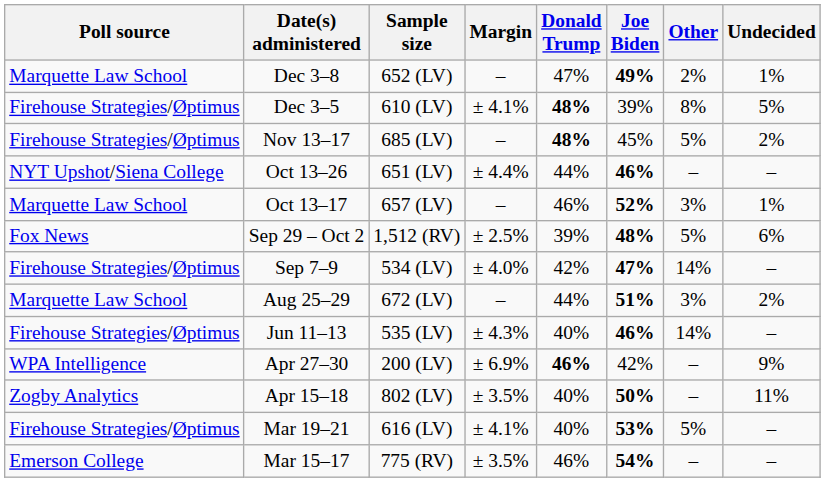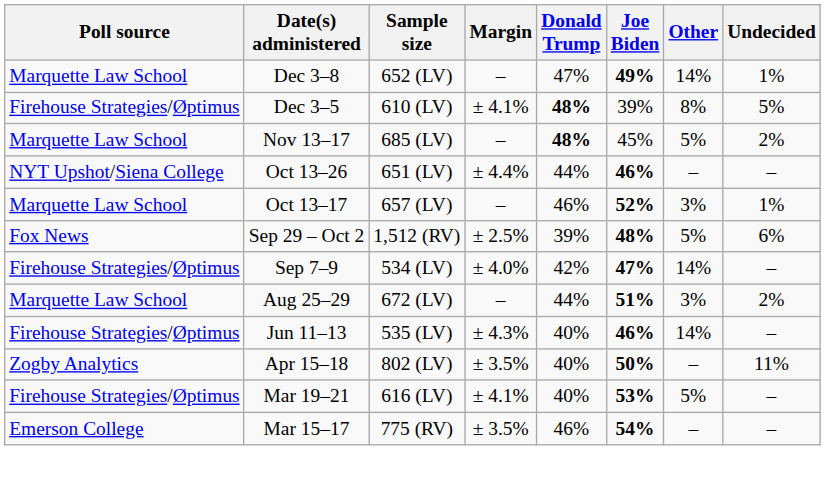 <table class="wikitable sortable mw-collapsible mw-collapsed" style="text-align:center;font-size:90%;line-height:17px">
 <tr>
 <th>Poll source</th>
 <th>Date(s)<br>administered</th>
 <th>Sample<br>size</th>
 <th>Margin<br></th>
 <th class="unsortable"><a href='#'>Donald<br>Trump</a><br><small></small></th>
 <th class="unsortable"><a href='#'>Joe<br>Biden</a><br><small></small></th>
 <th class="unsortable"><a href='#'>Other</a></th>
 <th class="unsortable">Undecided</th>
 </tr>
 <tr>
 <td style="text-align:left;"><a href='#'>Marquette Law School</a></td>
 <td>Dec 3–8</td>
 <td>652 (LV)</td>
 <td>–</td>
 <td>47%</td>
 <td><strong>49%</strong></td>
-<td>2%</td>
+<td>14%</td>
 <td>1%</td>
 </tr>
 <tr>
 <td style="text-align:left;"><a href='#'>Firehouse Strategies</a>/<a href='#'>Øptimus</a></td>
 <td>Dec 3–5</td>
 <td>610 (LV)</td>
 <td>± 4.1%</td>
 <td><strong>48%</strong></td>
 <td>39%</td>
 <td>8%</td>
 <td>5%</td>
 </tr>
 <tr>
-<td style="text-align:left;"><a href='#'>Firehouse Strategies</a>/<a href='#'>Øptimus</a></td>
+<td style="text-align:left;"><a href='#'>Marquette Law School</a></td>
 <td>Nov 13–17</td>
 <td>685 (LV)</td>
 <td>–</td>
 <td><strong>48%</strong></td>
 <td>45%</td>
 <td>5%</td>
 <td>2%</td>
 </tr>
 <tr>
 <td style="text-align:left;"><a href='#'>NYT Upshot</a>/<a href='#'>Siena College</a></td>
 <td>Oct 13–26</td>
 <td>651 (LV)</td>
 <td>± 4.4%</td>
 <td>44%</td>
 <td><strong>46%</strong></td>
 <td>–</td>
 <td>–</td>
 </tr>
 <tr>
 <td style="text-align:left;"><a href='#'>Marquette Law School</a></td>
 <td>Oct 13–17</td>
 <td>657 (LV)</td>
 <td>–</td>
 <td>46%</td>
 <td><strong>52%</strong></td>
 <td>3%</td>
 <td>1%</td>
 </tr>
 <tr>
 <td style="text-align:left;"><a href='#'>Fox News</a></td>
 <td>Sep 29 – Oct 2</td>
 <td>1,512 (RV)</td>
 <td>± 2.5%</td>
 <td>39%</td>
 <td><strong>48%</strong></td>
 <td>5%</td>
 <td>6%</td>
 </tr>
 <tr>
 <td style="text-align:left;"><a href='#'>Firehouse Strategies</a>/<a href='#'>Øptimus</a></td>
 <td>Sep 7–9</td>
 <td>534 (LV)</td>
 <td>± 4.0%</td>
 <td>42%</td>
 <td><strong>47%</strong></td>
 <td>14%</td>
 <td>–</td>
 </tr>
 <tr>
 <td style="text-align:left;"><a href='#'>Marquette Law School</a></td>
 <td>Aug 25–29</td>
 <td>672 (LV)</td>
 <td>–</td>
 <td>44%</td>
 <td><strong>51%</strong></td>
 <td>3%</td>
 <td>2%</td>
 </tr>
 <tr>
 <td style="text-align:left;"><a href='#'>Firehouse Strategies</a>/<a href='#'>Øptimus</a></td>
 <td>Jun 11–13</td>
 <td>535 (LV)</td>
 <td>± 4.3%</td>
 <td>40%</td>
 <td><strong>46%</strong></td>
 <td>14%</td>
 <td>–</td>
 </tr>
 <tr>
-<td style="text-align:left;"><a href='#'>WPA Intelligence</a></td>
-<td>Apr 27–30</td>
-<td>200 (LV)</td>
-<td>± 6.9%</td>
-<td><strong>46%</strong></td>
-<td>42%</td>
-<td>–</td>
-<td>9%</td>
-</tr>
-<tr>
 <td style="text-align:left;"><a href='#'>Zogby Analytics</a></td>
 <td>Apr 15–18</td>
 <td>802 (LV)</td>
 <td>± 3.5%</td>
 <td>40%</td>
 <td><strong>50%</strong></td>
 <td>–</td>
 <td>11%</td>
 </tr>
 <tr>
 <td style="text-align:left;"><a href='#'>Firehouse Strategies</a>/<a href='#'>Øptimus</a></td>
 <td>Mar 19–21</td>
 <td>616 (LV)</td>
 <td>± 4.1%</td>
 <td>40%</td>
 <td><strong>53%</strong></td>
 <td>5%</td>
 <td>–</td>
 </tr>
 <tr>
 <td style="text-align:left;"><a href='#'>Emerson College</a></td>
 <td>Mar 15–17</td>
 <td>775 (RV)</td>
 <td>± 3.5%</td>
 <td>46%</td>
 <td><strong>54%</strong></td>
 <td>–</td>
 <td>–</td>
 </tr>
 </table>
